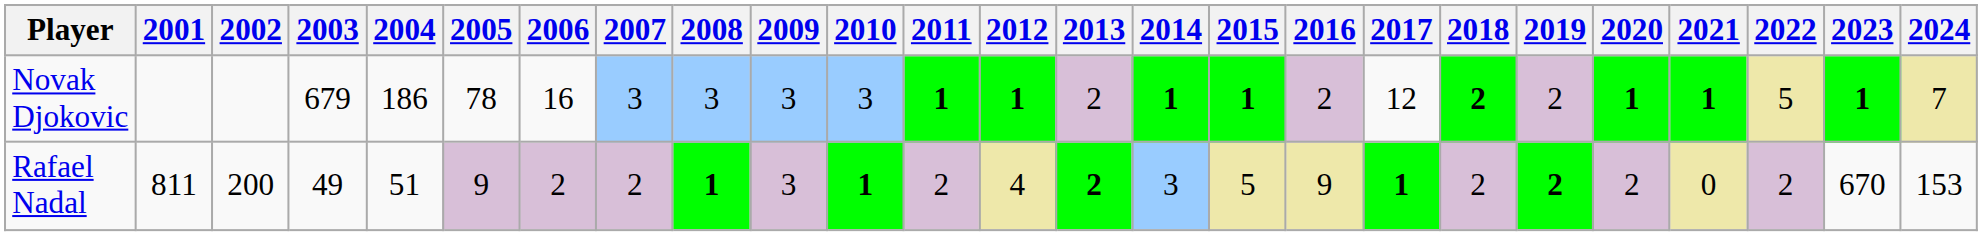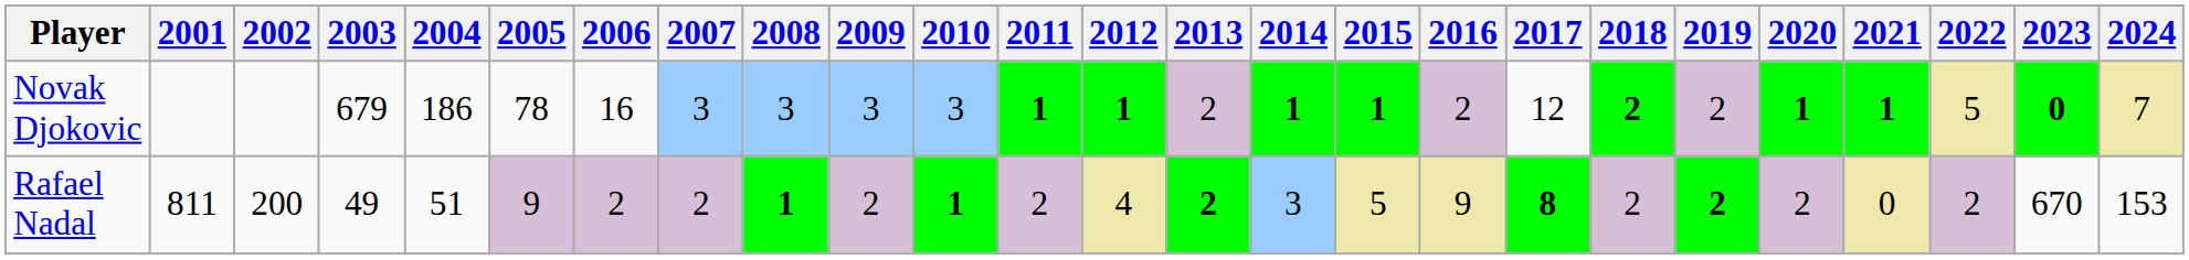 <table class="wikitable" style="text-align:center;font-size:97%">
 <tr>
 <th style="width:140px">Player</th>
 <th><a href='#'>2001</a></th>
 <th><a href='#'>2002</a></th>
 <th><a href='#'>2003</a></th>
 <th><a href='#'>2004</a></th>
 <th><a href='#'>2005</a></th>
 <th><a href='#'>2006</a></th>
 <th><a href='#'>2007</a></th>
 <th><a href='#'>2008</a></th>
 <th><a href='#'>2009</a></th>
 <th><a href='#'>2010</a></th>
 <th><a href='#'>2011</a></th>
 <th><a href='#'>2012</a></th>
 <th><a href='#'>2013</a></th>
 <th><a href='#'>2014</a></th>
 <th><a href='#'>2015</a></th>
 <th><a href='#'>2016</a></th>
 <th><a href='#'>2017</a></th>
 <th><a href='#'>2018</a></th>
 <th><a href='#'>2019</a></th>
 <th><a href='#'>2020</a></th>
 <th><a href='#'>2021</a></th>
 <th><a href='#'>2022</a></th>
 <th><a href='#'>2023</a></th>
 <th><a href='#'>2024</a></th>
 </tr>
 <tr>
 <td style="text-align:left"> <a href='#'>Novak Djokovic</a></td>
 <td></td>
 <td></td>
 <td>679</td>
 <td>186</td>
 <td>78</td>
 <td>16</td>
 <td style="background:#9cf">3</td>
 <td style="background:#9cf">3</td>
 <td style="background:#9cf">3</td>
 <td style="background:#9cf">3</td>
 <td style="background:lime"><strong>1</strong></td>
 <td style="background:lime"><strong>1</strong></td>
 <td style="background:thistle">2</td>
 <td style="background:lime"><strong>1</strong></td>
 <td style="background:lime"><strong>1</strong></td>
 <td style="background:thistle">2</td>
 <td>12</td>
 <td style="background:lime"><strong>2</strong></td>
 <td style="background:thistle">2</td>
 <td style="background:lime"><strong>1</strong></td>
 <td style="background:lime"><strong>1</strong></td>
 <td style="background:#eee8aa">5</td>
-<td style="background:lime"><strong>1</strong></td>
+<td style="background:lime"><strong>0</strong></td>
 <td style="background:#eee8aa">7</td>
 </tr>
 <tr>
 <td style="text-align:left"> <a href='#'>Rafael Nadal</a></td>
 <td>811</td>
 <td>200</td>
 <td>49</td>
 <td>51</td>
 <td style="background:thistle">9</td>
 <td style="background:thistle">2</td>
 <td style="background:thistle">2</td>
 <td style="background:lime"><strong>1</strong></td>
-<td style="background:thistle">3</td>
+<td style="background:thistle">2</td>
 <td style="background:lime"><strong>1</strong></td>
 <td style="background:thistle">2</td>
 <td style="background:#eee8aa">4</td>
 <td style="background:lime"><strong>2</strong></td>
 <td style="background:#9cf">3</td>
 <td style="background:#eee8aa">5</td>
 <td style="background:#eee8aa">9</td>
-<td style="background:lime"><strong>1</strong></td>
+<td style="background:lime"><strong>8</strong></td>
 <td style="background:thistle">2</td>
 <td style="background:lime"><strong>2</strong></td>
 <td style="background:thistle">2</td>
 <td style="background:#eee8aa">0</td>
 <td style="background:thistle">2</td>
 <td>670</td>
 <td>153</td>
 </tr>
 </table>
